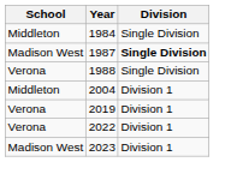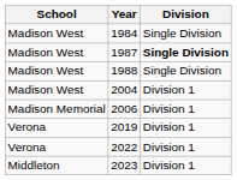 <table class="wikitable">
 <tr>
 <th>School</th>
 <th>Year</th>
 <th>Division</th>
 </tr>
 <tr>
-<td>Middleton</td>
+<td>Madison West</td>
 <td>1984</td>
 <td>Single Division</td>
 </tr>
 <tr>
 <td>Madison West</td>
 <td>1987</td>
 <td><strong>Single Division</strong></td>
 </tr>
 <tr>
-<td>Verona</td>
+<td>Madison West</td>
 <td>1988</td>
 <td>Single Division</td>
 </tr>
 <tr>
-<td>Middleton</td>
+<td>Madison West</td>
 <td>2004</td>
+<td>Division 1</td>
+</tr>
+<tr>
+<td>Madison Memorial</td>
+<td>2006</td>
 <td>Division 1</td>
 </tr>
 <tr>
 <td>Verona</td>
 <td>2019</td>
 <td>Division 1</td>
 </tr>
 <tr>
 <td>Verona</td>
 <td>2022</td>
 <td>Division 1</td>
 </tr>
 <tr>
-<td>Madison West</td>
+<td>Middleton</td>
 <td>2023</td>
 <td>Division 1</td>
 </tr>
 </table>
